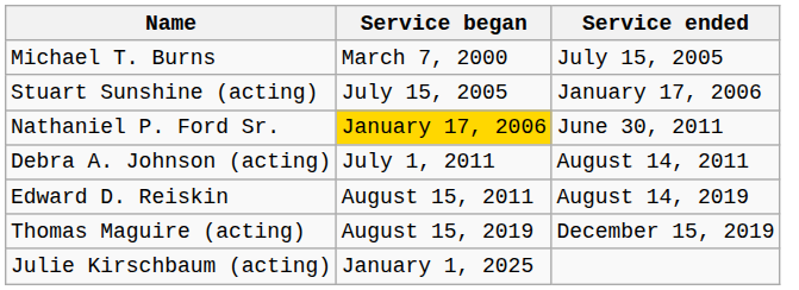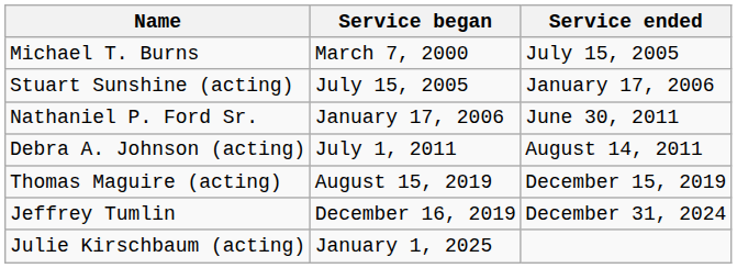 <table class="wikitable">
 <tr>
 <th>Name</th>
 <th>Service began</th>
 <th>Service ended</th>
 </tr>
 <tr>
 <td>Michael T. Burns</td>
 <td>March 7, 2000</td>
 <td>July 15, 2005</td>
 </tr>
 <tr>
 <td>Stuart Sunshine (acting)</td>
 <td>July 15, 2005</td>
 <td>January 17, 2006</td>
 </tr>
 <tr>
 <td>Nathaniel P. Ford Sr.</td>
-<td style="background: gold;">January 17, 2006</td>
+<td>January 17, 2006</td>
 <td>June 30, 2011</td>
 </tr>
 <tr>
 <td>Debra A. Johnson (acting)</td>
 <td>July 1, 2011</td>
 <td>August 14, 2011</td>
 </tr>
 <tr>
-<td>Edward D. Reiskin</td>
-<td>August 15, 2011</td>
-<td>August 14, 2019</td>
-</tr>
-<tr>
 <td>Thomas Maguire (acting)</td>
 <td>August 15, 2019</td>
 <td>December 15, 2019</td>
+</tr>
+<tr>
+<td>Jeffrey Tumlin</td>
+<td>December 16, 2019</td>
+<td>December 31, 2024</td>
 </tr>
 <tr>
 <td>Julie Kirschbaum (acting)</td>
 <td>January 1, 2025</td>
 <td></td>
 </tr>
 </table>
